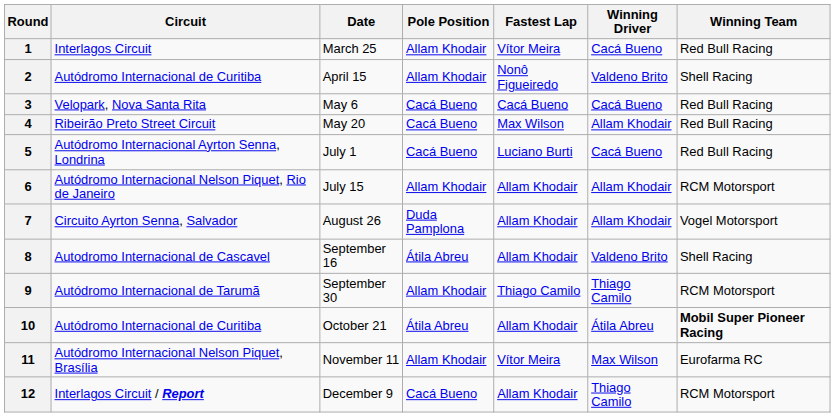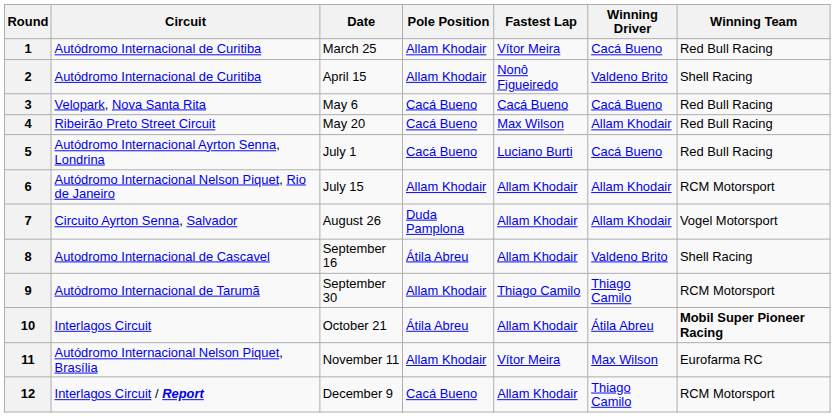 <table class="wikitable" style="font-size: 85%;">
 <tr>
 <th>Round</th>
 <th>Circuit</th>
 <th>Date</th>
 <th>Pole Position</th>
 <th>Fastest Lap</th>
 <th>Winning Driver</th>
 <th>Winning Team</th>
 </tr>
 <tr>
 <th>1</th>
-<td><a href='#'>Interlagos Circuit</a></td>
+<td><a href='#'>Autódromo Internacional de Curitiba</a></td>
 <td>March 25</td>
 <td><a href='#'>Allam Khodair</a></td>
 <td><a href='#'>Vítor Meira</a></td>
 <td><a href='#'>Cacá Bueno</a></td>
 <td>Red Bull Racing</td>
 </tr>
 <tr>
 <th>2</th>
 <td><a href='#'>Autódromo Internacional de Curitiba</a></td>
 <td>April 15</td>
 <td><a href='#'>Allam Khodair</a></td>
 <td><a href='#'>Nonô Figueiredo</a></td>
 <td><a href='#'>Valdeno Brito</a></td>
 <td>Shell Racing</td>
 </tr>
 <tr>
 <th>3</th>
 <td><a href='#'>Velopark</a>, <a href='#'>Nova Santa Rita</a></td>
 <td>May 6</td>
 <td><a href='#'>Cacá Bueno</a></td>
 <td><a href='#'>Cacá Bueno</a></td>
 <td><a href='#'>Cacá Bueno</a></td>
 <td>Red Bull Racing</td>
 </tr>
 <tr>
 <th>4</th>
 <td><a href='#'>Ribeirão Preto Street Circuit</a></td>
 <td>May 20</td>
 <td><a href='#'>Cacá Bueno</a></td>
 <td><a href='#'>Max Wilson</a></td>
 <td><a href='#'>Allam Khodair</a></td>
 <td>Red Bull Racing</td>
 </tr>
 <tr>
 <th>5</th>
 <td><a href='#'>Autódromo Internacional Ayrton Senna</a>, <a href='#'>Londrina</a></td>
 <td>July 1</td>
 <td><a href='#'>Cacá Bueno</a></td>
 <td><a href='#'>Luciano Burti</a></td>
 <td><a href='#'>Cacá Bueno</a></td>
 <td>Red Bull Racing</td>
 </tr>
 <tr>
 <th>6</th>
 <td><a href='#'>Autódromo Internacional Nelson Piquet</a>, <a href='#'>Rio de Janeiro</a></td>
 <td>July 15</td>
 <td><a href='#'>Allam Khodair</a></td>
 <td><a href='#'>Allam Khodair</a></td>
 <td><a href='#'>Allam Khodair</a></td>
 <td>RCM Motorsport</td>
 </tr>
 <tr>
 <th>7</th>
 <td><a href='#'>Circuito Ayrton Senna</a>, <a href='#'>Salvador</a></td>
 <td>August 26</td>
 <td><a href='#'>Duda Pamplona</a></td>
 <td><a href='#'>Allam Khodair</a></td>
 <td><a href='#'>Allam Khodair</a></td>
 <td>Vogel Motorsport</td>
 </tr>
 <tr>
 <th>8</th>
 <td><a href='#'>Autodromo Internacional de Cascavel</a></td>
 <td>September 16</td>
 <td><a href='#'>Átila Abreu</a></td>
 <td><a href='#'>Allam Khodair</a></td>
 <td><a href='#'>Valdeno Brito</a></td>
 <td>Shell Racing</td>
 </tr>
 <tr>
 <th>9</th>
 <td><a href='#'>Autódromo Internacional de Tarumã</a></td>
 <td>September 30</td>
 <td><a href='#'>Allam Khodair</a></td>
 <td><a href='#'>Thiago Camilo</a></td>
 <td><a href='#'>Thiago Camilo</a></td>
 <td>RCM Motorsport</td>
 </tr>
 <tr>
 <th>10</th>
-<td><a href='#'>Autódromo Internacional de Curitiba</a></td>
+<td><a href='#'>Interlagos Circuit</a></td>
 <td>October 21</td>
 <td><a href='#'>Átila Abreu</a></td>
 <td><a href='#'>Allam Khodair</a></td>
 <td><a href='#'>Átila Abreu</a></td>
 <td><strong>Mobil Super Pioneer Racing</strong></td>
 </tr>
 <tr>
 <th>11</th>
 <td><a href='#'>Autódromo Internacional Nelson Piquet</a>, <a href='#'>Brasília</a></td>
 <td>November 11</td>
 <td><a href='#'>Allam Khodair</a></td>
 <td><a href='#'>Vítor Meira</a></td>
 <td><a href='#'>Max Wilson</a></td>
 <td>Eurofarma RC</td>
 </tr>
 <tr>
 <th>12</th>
 <td><a href='#'>Interlagos Circuit</a> / <strong><em><a href='#'>Report</a></em></strong></td>
 <td>December 9</td>
 <td><a href='#'>Cacá Bueno</a></td>
 <td><a href='#'>Allam Khodair</a></td>
 <td><a href='#'>Thiago Camilo</a></td>
 <td>RCM Motorsport</td>
 </tr>
 </table>
